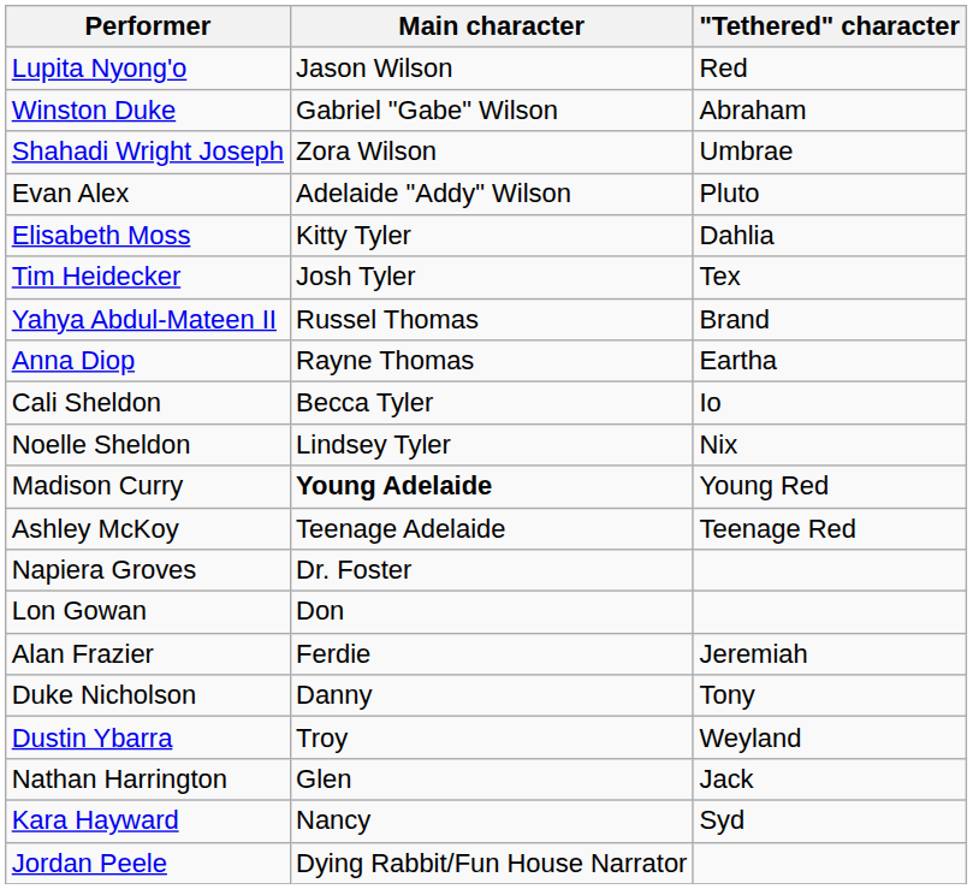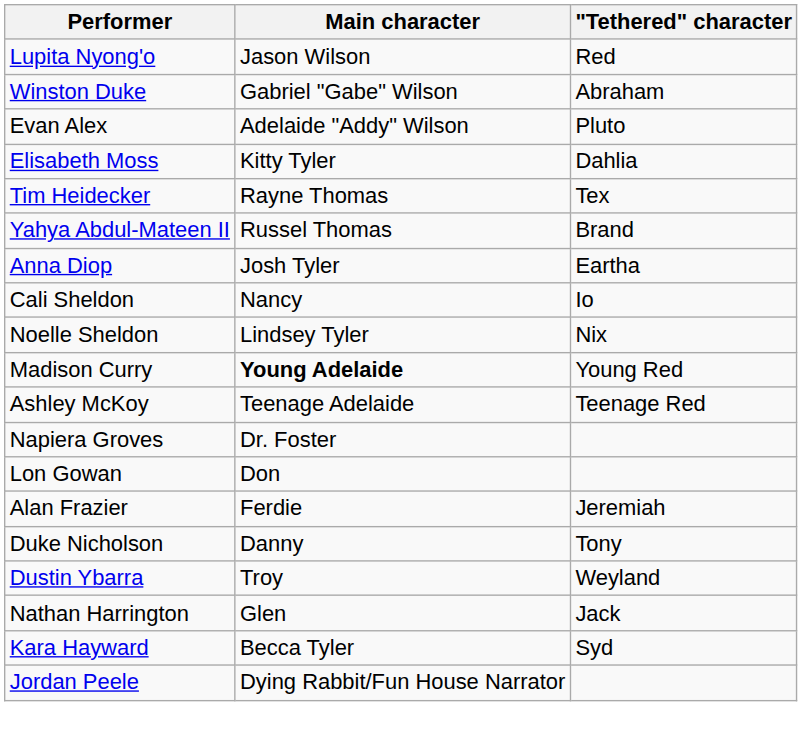 <table class="wikitable table" style=>
 <tr>
 <th scope="col">Performer</th>
 <th scope="col">Main character</th>
 <th scope="col">"Tethered" character</th>
 </tr>
 <tr>
 <td><a href='#'>Lupita Nyong'o</a></td>
 <td>Jason Wilson</td>
 <td>Red</td>
 </tr>
 <tr>
 <td><a href='#'>Winston Duke</a></td>
 <td>Gabriel "Gabe" Wilson</td>
 <td>Abraham</td>
 </tr>
 <tr>
-<td><a href='#'>Shahadi Wright Joseph</a></td>
-<td>Zora Wilson</td>
-<td>Umbrae</td>
-</tr>
-<tr>
 <td>Evan Alex</td>
 <td>Adelaide "Addy" Wilson</td>
 <td>Pluto</td>
 </tr>
 <tr>
 <td><a href='#'>Elisabeth Moss</a></td>
 <td>Kitty Tyler</td>
 <td>Dahlia</td>
 </tr>
 <tr>
 <td><a href='#'>Tim Heidecker</a></td>
-<td>Josh Tyler</td>
+<td>Rayne Thomas</td>
 <td>Tex</td>
 </tr>
 <tr>
 <td><a href='#'>Yahya Abdul-Mateen II</a></td>
 <td>Russel Thomas</td>
 <td>Brand</td>
 </tr>
 <tr>
 <td><a href='#'>Anna Diop</a></td>
-<td>Rayne Thomas</td>
+<td>Josh Tyler</td>
 <td>Eartha</td>
 </tr>
 <tr>
 <td>Cali Sheldon</td>
-<td>Becca Tyler</td>
+<td>Nancy</td>
 <td>Io</td>
 </tr>
 <tr>
 <td>Noelle Sheldon</td>
 <td>Lindsey Tyler</td>
 <td>Nix</td>
 </tr>
 <tr>
 <td>Madison Curry</td>
 <td><strong>Young Adelaide</strong></td>
 <td>Young Red</td>
 </tr>
 <tr>
 <td>Ashley McKoy</td>
 <td>Teenage Adelaide</td>
 <td>Teenage Red</td>
 </tr>
 <tr>
 <td>Napiera Groves</td>
 <td>Dr. Foster</td>
 <td></td>
 </tr>
 <tr>
 <td>Lon Gowan</td>
 <td>Don</td>
 <td></td>
 </tr>
 <tr>
 <td>Alan Frazier</td>
 <td>Ferdie</td>
 <td>Jeremiah</td>
 </tr>
 <tr>
 <td>Duke Nicholson</td>
 <td>Danny</td>
 <td>Tony</td>
 </tr>
 <tr>
 <td><a href='#'>Dustin Ybarra</a></td>
 <td>Troy</td>
 <td>Weyland</td>
 </tr>
 <tr>
 <td>Nathan Harrington</td>
 <td>Glen</td>
 <td>Jack</td>
 </tr>
 <tr>
 <td><a href='#'>Kara Hayward</a></td>
-<td>Nancy</td>
+<td>Becca Tyler</td>
 <td>Syd</td>
 </tr>
 <tr>
 <td><a href='#'>Jordan Peele</a></td>
 <td>Dying Rabbit/Fun House Narrator</td>
 <td></td>
 </tr>
 </table>
